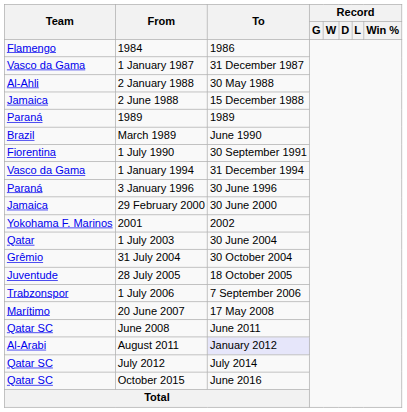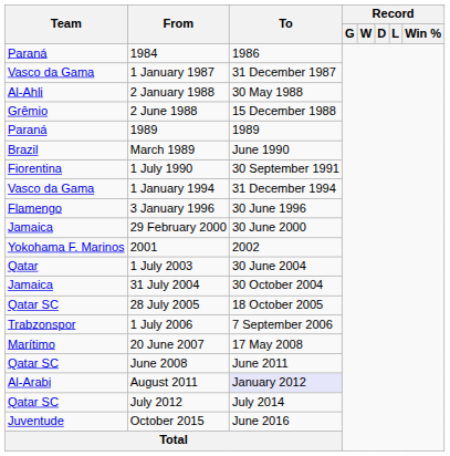 <table class="wikitable" style="text-align: center">
 <tr>
 <th rowspan="2">Team</th>
 <th rowspan="2">From</th>
 <th rowspan="2">To</th>
 <th colspan="5">Record</th>
 </tr>
 <tr>
 <th>G</th>
 <th>W</th>
 <th>D</th>
 <th>L</th>
 <th>Win %</th>
 </tr>
 <tr>
-<td align=left><a href='#'>Flamengo</a></td>
+<td align=left><a href='#'>Paraná</a></td>
 <td align=left>1984</td>
 <td align=left>1986<br></td>
 </tr>
 <tr>
 <td align=left><a href='#'>Vasco da Gama</a></td>
 <td align=left>1 January 1987</td>
 <td align=left>31 December 1987<br></td>
 </tr>
 <tr>
 <td align=left><a href='#'>Al-Ahli</a></td>
 <td align=left>2 January 1988</td>
 <td align=left>30 May 1988<br></td>
 </tr>
 <tr>
-<td align=left><a href='#'>Jamaica</a></td>
+<td align=left><a href='#'>Grêmio</a></td>
 <td align=left>2 June 1988</td>
 <td align=left>15 December 1988<br></td>
 </tr>
 <tr>
 <td align=left><a href='#'>Paraná</a></td>
 <td align=left>1989</td>
 <td align=left>1989<br></td>
 </tr>
 <tr>
 <td align=left><a href='#'>Brazil</a></td>
 <td align=left>March 1989</td>
 <td align=left>June 1990<br></td>
 </tr>
 <tr>
 <td align=left><a href='#'>Fiorentina</a></td>
 <td align=left>1 July 1990</td>
 <td align=left>30 September 1991<br></td>
 </tr>
 <tr>
 <td align=left><a href='#'>Vasco da Gama</a></td>
 <td align=left>1 January 1994</td>
 <td align=left>31 December 1994<br></td>
 </tr>
 <tr>
-<td align=left><a href='#'>Paraná</a></td>
+<td align=left><a href='#'>Flamengo</a></td>
 <td align=left>3 January 1996</td>
 <td align=left>30 June 1996<br></td>
 </tr>
 <tr>
 <td align=left><a href='#'>Jamaica</a></td>
 <td align=left>29 February 2000</td>
 <td align=left>30 June 2000<br></td>
 </tr>
 <tr>
 <td align="left"><a href='#'>Yokohama F. Marinos</a></td>
 <td align="left">2001</td>
 <td align="left">2002<br></td>
 </tr>
 <tr>
 <td align=left><a href='#'>Qatar</a></td>
 <td align=left>1 July 2003</td>
 <td align=left>30 June 2004<br></td>
 </tr>
 <tr>
-<td align=left><a href='#'>Grêmio</a></td>
+<td align=left><a href='#'>Jamaica</a></td>
 <td align=left>31 July 2004</td>
 <td align=left>30 October 2004<br></td>
 </tr>
 <tr>
-<td align=left><a href='#'>Juventude</a></td>
+<td align=left><a href='#'>Qatar SC</a></td>
 <td align=left>28 July 2005</td>
 <td align=left>18 October 2005<br></td>
 </tr>
 <tr>
 <td align=left><a href='#'>Trabzonspor</a></td>
 <td align=left>1 July 2006</td>
 <td align=left>7 September 2006<br></td>
 </tr>
 <tr>
 <td align=left><a href='#'>Marítimo</a></td>
 <td align=left>20 June 2007</td>
 <td align=left>17 May 2008<br></td>
 </tr>
 <tr>
 <td align=left><a href='#'>Qatar SC</a></td>
 <td align=left>June 2008</td>
 <td align=left>June 2011<br></td>
 </tr>
 <tr>
 <td align=left><a href='#'>Al-Arabi</a></td>
 <td align=left>August 2011</td>
 <td align=left style="background: lavender;">January 2012<br></td>
 </tr>
 <tr>
 <td align=left><a href='#'>Qatar SC</a></td>
 <td align=left>July 2012</td>
 <td align=left>July 2014<br></td>
 </tr>
 <tr>
-<td align=left><a href='#'>Qatar SC</a></td>
+<td align=left><a href='#'>Juventude</a></td>
 <td align=left>October 2015</td>
 <td align=left>June 2016<br></td>
 </tr>
 <tr>
 <th colspan="3">Total<br></th>
 </tr>
 </table>
